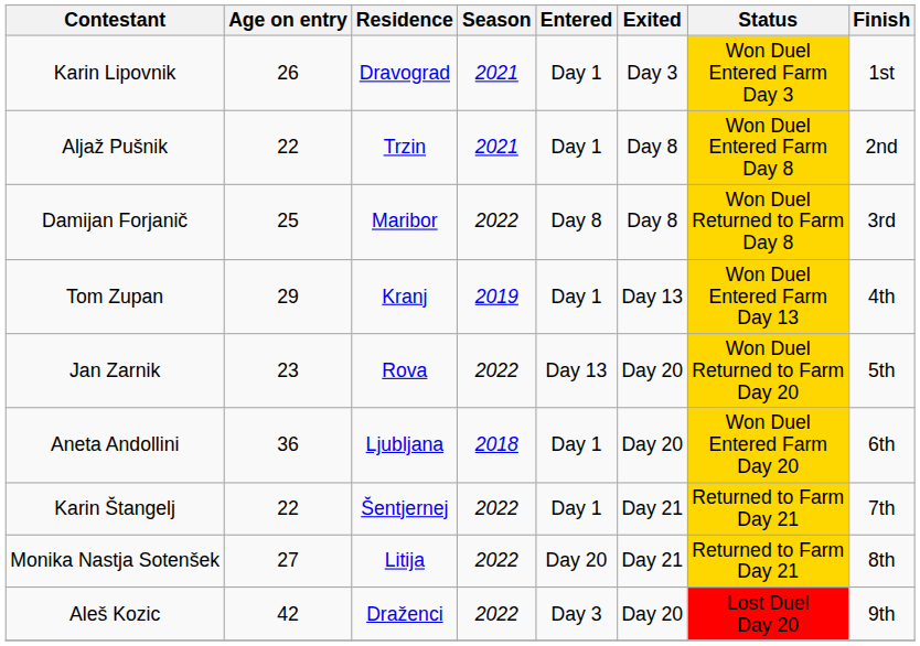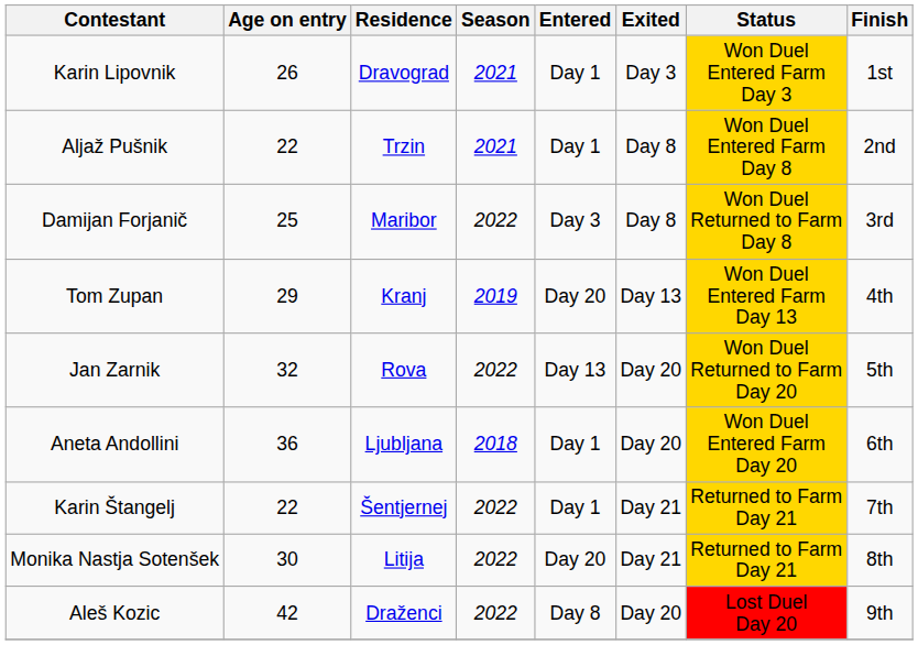 <table class="wikitable sortable" style="margin:auto; text-align:center">
 <tr>
 <th>Contestant</th>
 <th>Age on entry</th>
 <th>Residence</th>
 <th>Season</th>
 <th>Entered</th>
 <th>Exited</th>
 <th>Status</th>
 <th>Finish</th>
 </tr>
 <tr>
 <td>Karin Lipovnik</td>
 <td>26</td>
 <td><a href='#'>Dravograd</a></td>
 <td><em><a href='#'>2021</a></em></td>
 <td>Day 1</td>
 <td>Day 3</td>
 <td style="background:gold;">Won Duel<br>Entered Farm<br>Day 3</td>
 <td>1st</td>
 </tr>
 <tr>
 <td>Aljaž Pušnik</td>
 <td>22</td>
 <td><a href='#'>Trzin</a></td>
 <td><em><a href='#'>2021</a></em></td>
 <td>Day 1</td>
 <td>Day 8</td>
 <td style="background:gold;">Won Duel<br>Entered Farm<br>Day 8</td>
 <td>2nd</td>
 </tr>
 <tr>
 <td>Damijan Forjanič</td>
 <td>25</td>
 <td><a href='#'>Maribor</a></td>
 <td><em>2022</em></td>
-<td>Day 8</td>
+<td>Day 3</td>
 <td>Day 8</td>
 <td style="background:gold;">Won Duel<br>Returned to Farm<br>Day 8</td>
 <td>3rd</td>
 </tr>
 <tr>
 <td>Tom Zupan</td>
 <td>29</td>
 <td><a href='#'>Kranj</a></td>
 <td><em><a href='#'>2019</a></em></td>
-<td>Day 1</td>
+<td>Day 20</td>
 <td>Day 13</td>
 <td style="background:gold;">Won Duel<br>Entered Farm<br>Day 13</td>
 <td>4th</td>
 </tr>
 <tr>
 <td>Jan Zarnik</td>
-<td>23</td>
+<td>32</td>
 <td><a href='#'>Rova</a></td>
 <td><em>2022</em></td>
 <td>Day 13</td>
 <td>Day 20</td>
 <td style="background:gold;">Won Duel<br>Returned to Farm<br>Day 20</td>
 <td>5th</td>
 </tr>
 <tr>
 <td>Aneta Andollini</td>
 <td>36</td>
 <td><a href='#'>Ljubljana</a></td>
 <td><em><a href='#'>2018</a></em></td>
 <td>Day 1</td>
 <td>Day 20</td>
 <td style="background:gold;">Won Duel<br>Entered Farm<br>Day 20</td>
 <td>6th</td>
 </tr>
 <tr>
 <td>Karin Štangelj</td>
 <td>22</td>
 <td><a href='#'>Šentjernej</a></td>
 <td><em>2022</em></td>
 <td>Day 1</td>
 <td>Day 21</td>
 <td style="background:gold;">Returned to Farm<br>Day 21</td>
 <td>7th</td>
 </tr>
 <tr>
 <td>Monika Nastja Sotenšek</td>
-<td>27</td>
+<td>30</td>
 <td><a href='#'>Litija</a></td>
 <td><em>2022</em></td>
 <td>Day 20</td>
 <td>Day 21</td>
 <td style="background:gold;">Returned to Farm<br>Day 21</td>
 <td>8th</td>
 </tr>
 <tr>
 <td>Aleš Kozic</td>
 <td>42</td>
 <td><a href='#'>Draženci</a></td>
 <td><em>2022</em></td>
-<td>Day 3</td>
+<td>Day 8</td>
 <td>Day 20</td>
 <td style="background:#ff0000;">Lost Duel<br>Day 20</td>
 <td>9th</td>
 </tr>
 <tr>
 </tr>
 </table>
